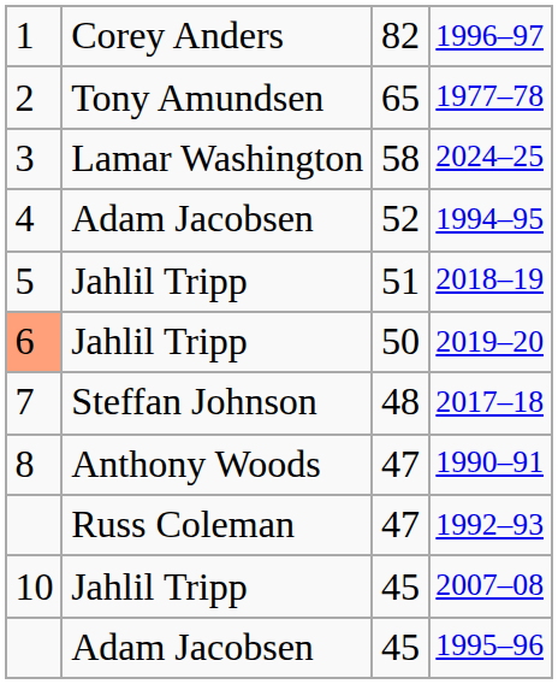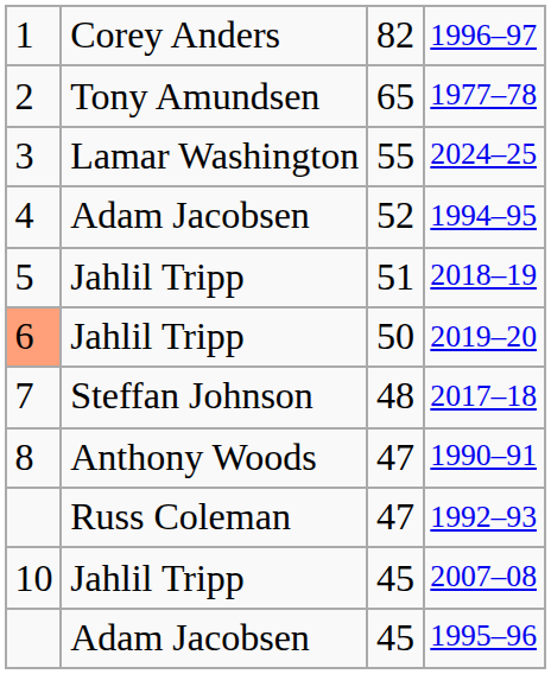 <table class="wikitable">
 <tr>
 </tr>
 <tr>
 <td>1</td>
 <td>Corey Anders</td>
 <td>82</td>
 <td style="font-size:80%;"><a href='#'>1996–97</a></td>
 </tr>
 <tr>
 <td>2</td>
 <td>Tony Amundsen</td>
 <td>65</td>
 <td style="font-size:80%;"><a href='#'>1977–78</a></td>
 </tr>
 <tr>
 <td>3</td>
 <td>Lamar Washington</td>
-<td>58</td>
+<td>55</td>
 <td style="font-size:80%;"><a href='#'>2024–25</a></td>
 </tr>
 <tr>
 <td>4</td>
 <td>Adam Jacobsen</td>
 <td>52</td>
 <td style="font-size:80%;"><a href='#'>1994–95</a></td>
 </tr>
 <tr>
 <td>5</td>
 <td>Jahlil Tripp</td>
 <td>51</td>
 <td style="font-size:80%;"><a href='#'>2018–19</a></td>
 </tr>
 <tr>
 <td style="background: lightsalmon;">6</td>
 <td>Jahlil Tripp</td>
 <td>50</td>
 <td style="font-size:80%;"><a href='#'>2019–20</a></td>
 </tr>
 <tr>
 <td>7</td>
 <td>Steffan Johnson</td>
 <td>48</td>
 <td style="font-size:80%;"><a href='#'>2017–18</a></td>
 </tr>
 <tr>
 <td>8</td>
 <td>Anthony Woods</td>
 <td>47</td>
 <td style="font-size:80%;"><a href='#'>1990–91</a></td>
 </tr>
 <tr>
 <td></td>
 <td>Russ Coleman</td>
 <td>47</td>
 <td style="font-size:80%;"><a href='#'>1992–93</a></td>
 </tr>
 <tr>
 <td>10</td>
 <td>Jahlil Tripp</td>
 <td>45</td>
 <td style="font-size:80%;"><a href='#'>2007–08</a></td>
 </tr>
 <tr>
 <td></td>
 <td>Adam Jacobsen</td>
 <td>45</td>
 <td style="font-size:80%;"><a href='#'>1995–96</a></td>
 </tr>
 </table>
